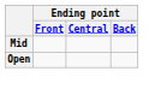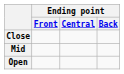 <table class="wikitable">
 <tr>
 <th rowspan="2"></th>
 <th colspan="3">Ending point</th>
 </tr>
 <tr align="center">
 <th><a href='#'>Front</a></th>
 <th><a href='#'>Central</a></th>
 <th><a href='#'>Back</a></th>
+</tr>
+<tr align="center">
+<th>Close</th>
+<td></td>
+<td></td>
+<td></td>
 </tr>
 <tr align="center">
 <th>Mid</th>
 <td></td>
 <td></td>
 <td></td>
 </tr>
 <tr align="center">
 <th>Open</th>
 <td></td>
 <td></td>
 <td></td>
 </tr>
 </table>
